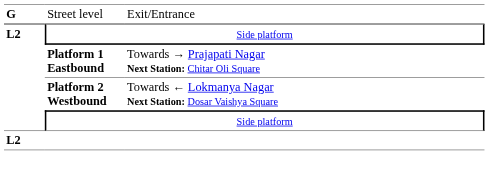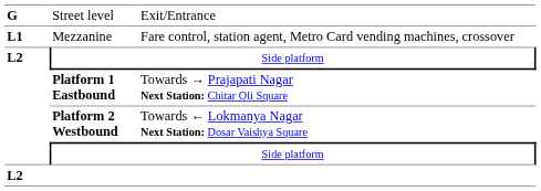 <table table border=0 cellspacing=0 cellpadding=3>
 <tr>
 <td style="border-bottom:solid 1px gray;border-top:solid 1px gray;" width=50 valign=top><strong>G</strong></td>
 <td style="border-top:solid 1px gray;border-bottom:solid 1px gray;" width=100 valign=top>Street level</td>
 <td style="border-top:solid 1px gray;border-bottom:solid 1px gray;" width=500 valign=top>Exit/Entrance</td>
+</tr>
+<tr>
+<td valign=top><strong>L1</strong></td>
+<td valign=top>Mezzanine</td>
+<td valign=top>Fare control, station agent, Metro Card vending machines, crossover<br></td>
 </tr>
 <tr>
 <td style="border-top:solid 1px gray;border-bottom:solid 1px gray;" width=50 rowspan=4 valign=top><strong>L2</strong></td>
 <td style="border-top:solid 1px gray;border-right:solid 2px black;border-left:solid 2px black;border-bottom:solid 2px black;text-align:center;" colspan=2><small><a href='#'>Side platform</a></small></td>
 </tr>
 <tr>
 <td style="border-bottom:solid 1px gray;" width=100><span><strong>Platform 1</strong><br><strong>Eastbound</strong></span></td>
 <td style="border-bottom:solid 1px gray;" width=500>Towards → <a href='#'>Prajapati Nagar</a><br><small><strong>Next Station:</strong> <a href='#'>Chitar Oli Square</a></small></td>
 </tr>
 <tr>
 <td><span><strong>Platform 2</strong><br><strong>Westbound</strong></span></td>
 <td>Towards ← <a href='#'>Lokmanya Nagar</a><br><small><strong>Next Station:</strong> <a href='#'>Dosar Vaishya Square</a></small></td>
 </tr>
 <tr>
 <td style="border-top:solid 2px black;border-right:solid 2px black;border-left:solid 2px black;border-bottom:solid 1px gray;" colspan=2  align=center><small><a href='#'>Side platform</a></small></td>
 </tr>
 <tr>
 <td style="border-bottom:solid 1px gray;" width=50 rowspan=2 valign=top><strong>L2</strong></td>
 <td style="border-bottom:solid 1px gray;" width=100></td>
 <td style="border-bottom:solid 1px gray;" width=500></td>
 </tr>
 <tr>
 </tr>
 </table>
